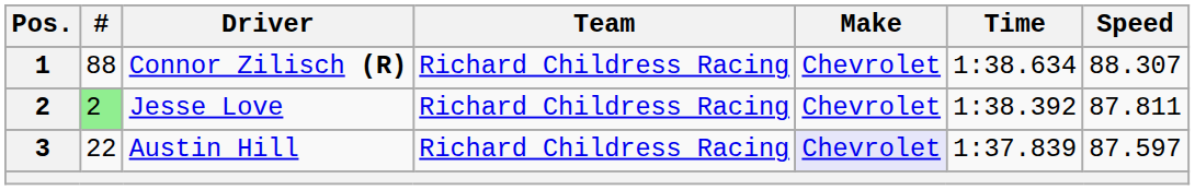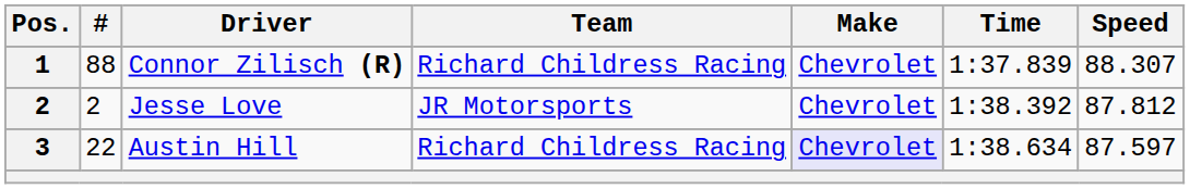 <table class="wikitable" style="font-size:95%">
 <tr>
 <th>Pos.</th>
 <th>#</th>
 <th>Driver</th>
 <th>Team</th>
 <th>Make</th>
 <th>Time</th>
 <th>Speed</th>
 </tr>
 <tr>
 <th>1</th>
 <td>88</td>
 <td><a href='#'>Connor Zilisch</a> <strong>(R)</strong></td>
 <td><a href='#'>Richard Childress Racing</a></td>
 <td><a href='#'>Chevrolet</a></td>
-<td>1:38.634</td>
+<td>1:37.839</td>
 <td>88.307</td>
 </tr>
 <tr>
 <th>2</th>
-<td style="background: lightgreen;">2</td>
+<td>2</td>
 <td><a href='#'>Jesse Love</a></td>
-<td><a href='#'>Richard Childress Racing</a></td>
+<td><a href='#'>JR Motorsports</a></td>
 <td><a href='#'>Chevrolet</a></td>
 <td>1:38.392</td>
-<td>87.811</td>
+<td>87.812</td>
 </tr>
 <tr>
 <th>3</th>
 <td>22</td>
 <td><a href='#'>Austin Hill</a></td>
 <td><a href='#'>Richard Childress Racing</a></td>
 <td style="background: lavender;"><a href='#'>Chevrolet</a></td>
-<td>1:37.839</td>
+<td>1:38.634</td>
 <td>87.597</td>
 </tr>
 <tr>
 <th colspan="7"></th>
 </tr>
 </table>
